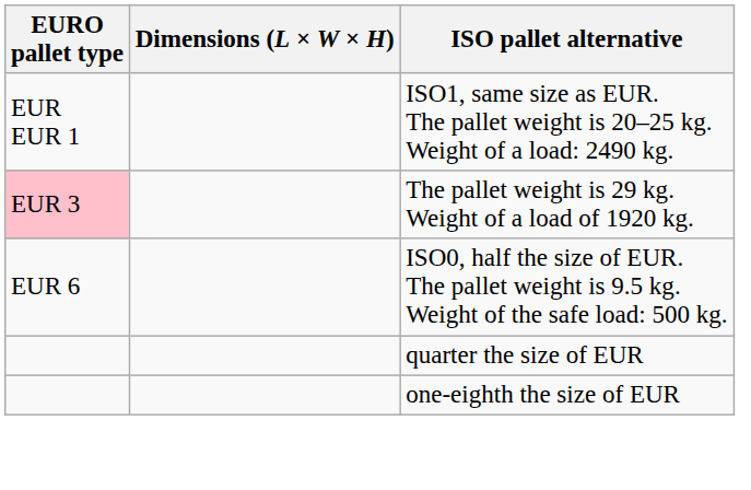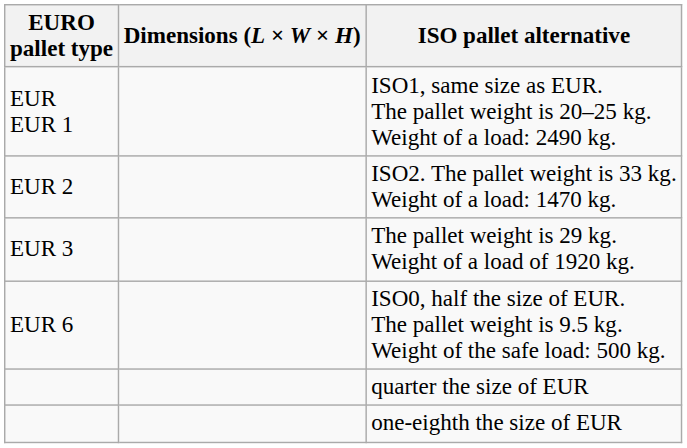 <table - class="wikitable">
 <tr>
 <th>EURO<br>pallet type</th>
 <th>Dimensions (<em>L</em> × <em>W</em> × <em>H</em>)</th>
 <th>ISO pallet alternative</th>
 </tr>
 <tr>
 <td>EUR<br>EUR 1</td>
 <td></td>
 <td>ISO1, same size as EUR.<br>The pallet weight is 20–25 kg.<br>Weight of a load: 2490 kg.</td>
 </tr>
 <tr>
-<td style="background: pink;">EUR 3</td>
+<td>EUR 2</td>
+<td></td>
+<td>ISO2. The pallet weight is 33 kg.<br>Weight of a load: 1470 kg.</td>
+</tr>
+<tr>
+<td>EUR 3</td>
 <td></td>
 <td>The pallet weight is 29 kg.<br>Weight of a load of 1920 kg.</td>
 </tr>
 <tr>
 <td>EUR 6</td>
 <td></td>
 <td>ISO0, half the size of EUR.<br>The pallet weight is 9.5 kg.<br>Weight of the safe load: 500 kg.</td>
 </tr>
 <tr>
 <td></td>
 <td></td>
 <td>quarter the size of EUR</td>
 </tr>
 <tr>
 <td></td>
 <td></td>
 <td>one-eighth the size of EUR</td>
 </tr>
 </table>
